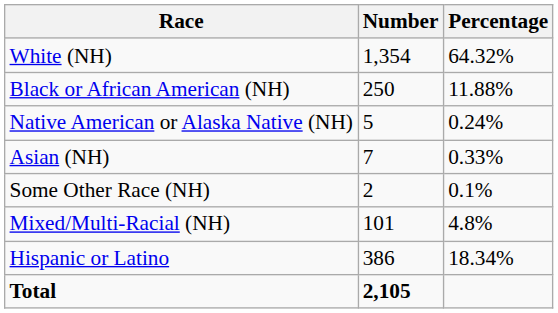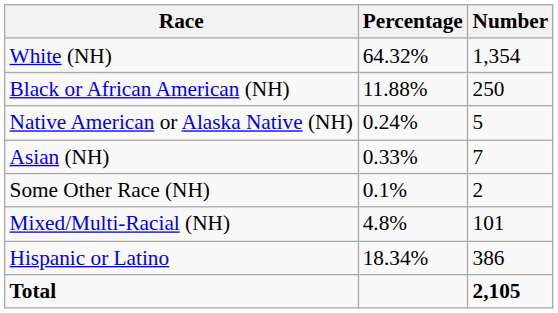 <table class="wikitable">
 <tr>
 <th>Race</th>
+<th>Percentage</th>
 <th>Number</th>
-<th>Percentage</th>
 </tr>
 <tr>
 <td><a href='#'>White</a> (NH)</td>
+<td>64.32%</td>
 <td>1,354</td>
-<td>64.32%</td>
 </tr>
 <tr>
 <td><a href='#'>Black or African American</a> (NH)</td>
+<td>11.88%</td>
 <td>250</td>
-<td>11.88%</td>
 </tr>
 <tr>
 <td><a href='#'>Native American</a> or <a href='#'>Alaska Native</a> (NH)</td>
+<td>0.24%</td>
 <td>5</td>
-<td>0.24%</td>
 </tr>
 <tr>
 <td><a href='#'>Asian</a> (NH)</td>
+<td>0.33%</td>
 <td>7</td>
-<td>0.33%</td>
 </tr>
 <tr>
 <td>Some Other Race (NH)</td>
+<td>0.1%</td>
 <td>2</td>
-<td>0.1%</td>
 </tr>
 <tr>
 <td><a href='#'>Mixed/Multi-Racial</a> (NH)</td>
+<td>4.8%</td>
 <td>101</td>
-<td>4.8%</td>
 </tr>
 <tr>
 <td><a href='#'>Hispanic or Latino</a></td>
+<td>18.34%</td>
 <td>386</td>
-<td>18.34%</td>
 </tr>
 <tr>
 <td><strong>Total</strong></td>
+<td></td>
 <td><strong>2,105</strong></td>
-<td></td>
 </tr>
 </table>
